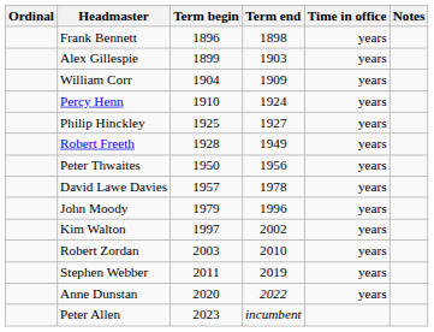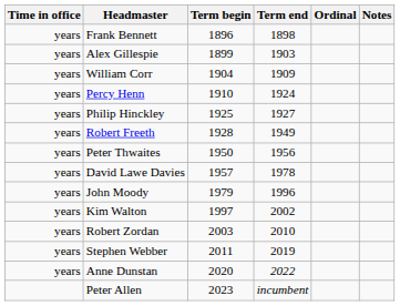 <table class="wikitable sortable">
 <tr>
-<th>Ordinal</th>
+<th>Time in office</th>
 <th>Headmaster</th>
 <th>Term begin</th>
 <th>Term end</th>
-<th>Time in office</th>
+<th>Ordinal</th>
 <th>Notes</th>
 </tr>
 <tr>
-<td align=center></td>
+<td align=right> years</td>
 <td>Frank Bennett</td>
 <td align=center>1896</td>
 <td align=center>1898</td>
-<td align=right> years</td>
+<td align=center></td>
 <td></td>
 </tr>
 <tr>
-<td align=center></td>
+<td align=right> years</td>
 <td>Alex Gillespie</td>
 <td align=center>1899</td>
 <td align=center>1903</td>
-<td align=right> years</td>
+<td align=center></td>
 <td></td>
 </tr>
 <tr>
-<td align=center></td>
+<td align=right> years</td>
 <td>William Corr</td>
 <td align=center>1904</td>
 <td align=center>1909</td>
-<td align=right> years</td>
+<td align=center></td>
 <td></td>
 </tr>
 <tr>
-<td align=center></td>
+<td align=right> years</td>
 <td><a href='#'>Percy Henn</a></td>
 <td align=center>1910</td>
 <td align=center>1924</td>
-<td align=right> years</td>
+<td align=center></td>
 <td></td>
 </tr>
 <tr>
-<td align=center></td>
+<td align=right> years</td>
 <td>Philip Hinckley</td>
 <td align=center>1925</td>
 <td align=center>1927</td>
-<td align=right> years</td>
+<td align=center></td>
 <td></td>
 </tr>
 <tr>
-<td align=center></td>
+<td align=right> years</td>
 <td><a href='#'>Robert Freeth</a></td>
 <td align=center>1928</td>
 <td align=center>1949</td>
-<td align=right> years</td>
+<td align=center></td>
 <td></td>
 </tr>
 <tr>
-<td align=center></td>
+<td align=right> years</td>
 <td>Peter Thwaites</td>
 <td align=center>1950</td>
 <td align=center>1956</td>
-<td align=right> years</td>
+<td align=center></td>
 <td></td>
 </tr>
 <tr>
-<td align=center></td>
+<td align=right> years</td>
 <td>David Lawe Davies</td>
 <td align=center>1957</td>
 <td align=center>1978</td>
-<td align=right> years</td>
+<td align=center></td>
 <td></td>
 </tr>
 <tr>
-<td align=center></td>
+<td align=right> years</td>
 <td>John Moody</td>
 <td align=center>1979</td>
 <td align=center>1996</td>
-<td align=right> years</td>
+<td align=center></td>
 <td></td>
 </tr>
 <tr>
-<td align=center></td>
+<td align=right> years</td>
 <td>Kim Walton</td>
 <td align=center>1997</td>
 <td align=center>2002</td>
-<td align=right> years</td>
+<td align=center></td>
 <td></td>
 </tr>
 <tr>
-<td align=center></td>
+<td align=right> years</td>
 <td>Robert Zordan</td>
 <td align=center>2003</td>
 <td align=center>2010</td>
-<td align=right> years</td>
+<td align=center></td>
 <td></td>
 </tr>
 <tr>
-<td align=center></td>
+<td align="right"> years</td>
 <td>Stephen Webber</td>
 <td align=center>2011</td>
 <td align=center>2019</td>
-<td align="right"> years</td>
+<td align=center></td>
 <td></td>
 </tr>
 <tr>
-<td align=center></td>
+<td align="right"> years</td>
 <td>Anne Dunstan</td>
 <td align=center>2020</td>
 <td align=center><em>2022</em></td>
-<td align="right"> years</td>
+<td align=center></td>
 <td></td>
 </tr>
 <tr>
-<td align=center></td>
+<td align="right"></td>
 <td>Peter Allen</td>
 <td align=center>2023</td>
 <td align=center><em>incumbent</em></td>
-<td align="right"></td>
+<td align=center></td>
 <td></td>
 </tr>
 </table>
